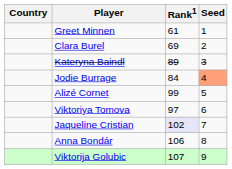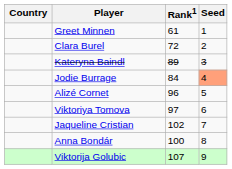 <table class="sortable wikitable">
 <tr>
 <th width="70">Country</th>
 <th width="175">Player</th>
 <th>Rank<sup>1</sup></th>
 <th>Seed</th>
 </tr>
 <tr>
 <td></td>
 <td><a href='#'>Greet Minnen</a></td>
 <td>61</td>
 <td>1</td>
 </tr>
 <tr>
 <td></td>
 <td><a href='#'>Clara Burel</a></td>
-<td>69</td>
+<td>72</td>
 <td>2</td>
 </tr>
 <tr>
 <td><s></s></td>
 <td><s><a href='#'>Kateryna Baindl</a></s></td>
 <td><s>89</s></td>
 <td><s>3</s></td>
 </tr>
 <tr>
 <td></td>
 <td><a href='#'>Jodie Burrage</a></td>
 <td>84</td>
 <td style="background: lightsalmon;">4</td>
 </tr>
 <tr>
 <td></td>
 <td><a href='#'>Alizé Cornet</a></td>
-<td>99</td>
+<td>96</td>
 <td>5</td>
 </tr>
 <tr>
 <td></td>
 <td><a href='#'>Viktoriya Tomova</a></td>
 <td>97</td>
 <td>6</td>
 </tr>
 <tr>
 <td></td>
 <td><a href='#'>Jaqueline Cristian</a></td>
-<td style="background: lavender;">102</td>
+<td>102</td>
 <td>7</td>
 </tr>
 <tr>
 <td></td>
 <td><a href='#'>Anna Bondár</a></td>
-<td>106</td>
+<td>100</td>
 <td>8</td>
 </tr>
 <tr style="background:#cfc;">
 <td></td>
 <td><a href='#'>Viktorija Golubic</a></td>
 <td>107</td>
 <td>9</td>
 </tr>
 </table>
